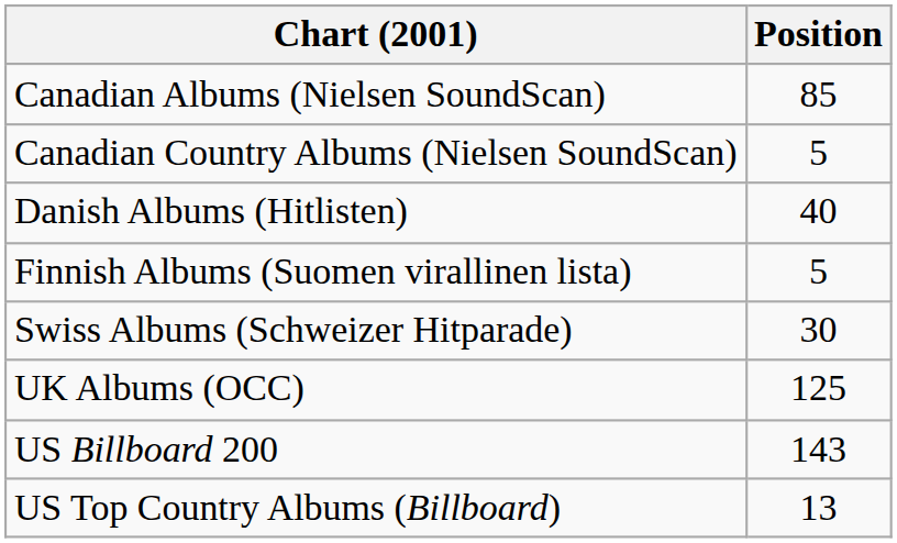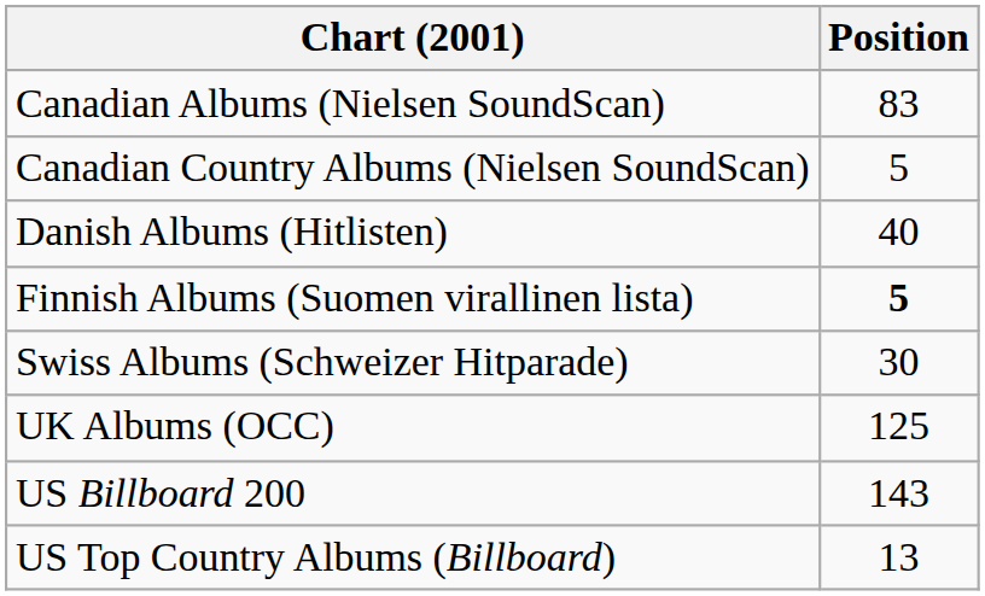 <table class="wikitable sortable">
 <tr>
 <th>Chart (2001)</th>
 <th>Position</th>
 </tr>
 <tr>
 <td>Canadian Albums (Nielsen SoundScan)</td>
-<td align="center">85</td>
+<td align="center">83</td>
 </tr>
 <tr>
 <td>Canadian Country Albums (Nielsen SoundScan)</td>
 <td align=center>5</td>
 </tr>
 <tr>
 <td>Danish Albums (Hitlisten)</td>
 <td style="text-align:center;">40</td>
 </tr>
 <tr>
 <td>Finnish Albums (Suomen virallinen lista)</td>
-<td style="text-align:center;">5</td>
+<td style="text-align:center;"><strong>5</strong></td>
 </tr>
 <tr>
 <td>Swiss Albums (Schweizer Hitparade)</td>
 <td style="text-align:center;">30</td>
 </tr>
 <tr>
 <td>UK Albums (OCC)</td>
 <td style="text-align:center;">125</td>
 </tr>
 <tr>
 <td align="left">US <em>Billboard</em> 200</td>
 <td style="text-align:center;">143</td>
 </tr>
 <tr>
 <td align="left">US Top Country Albums (<em>Billboard</em>)</td>
 <td style="text-align:center;">13</td>
 </tr>
 </table>
